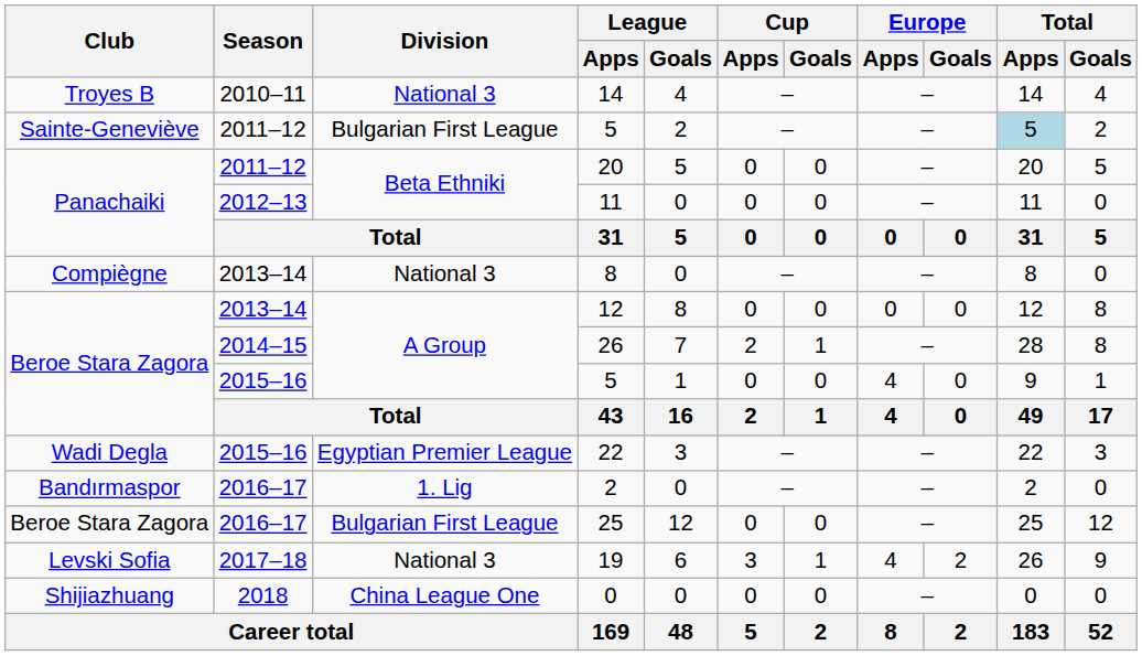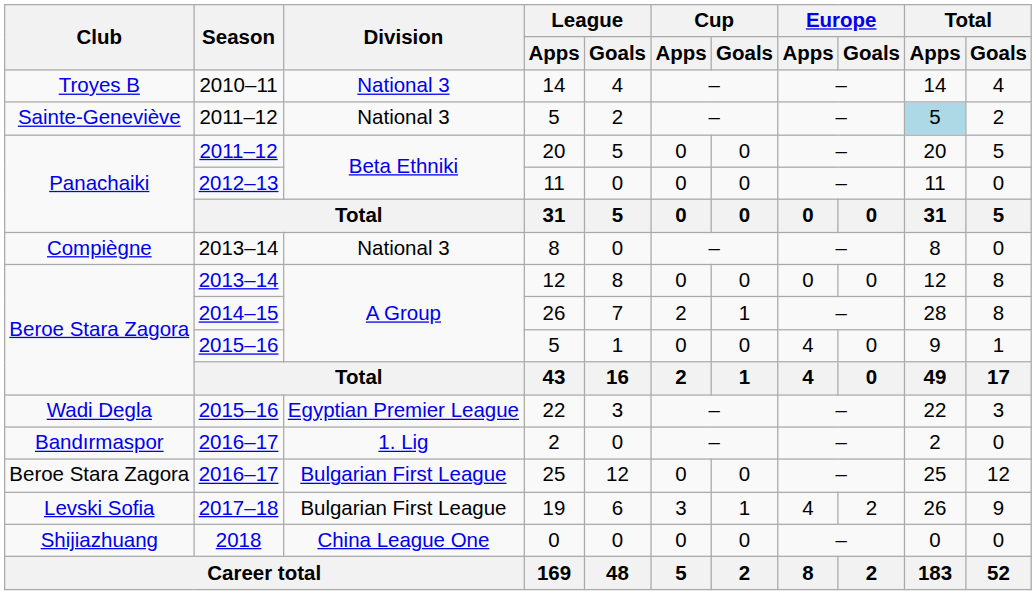 <table class="wikitable" style="text-align:center">
 <tr>
 <th rowspan="2">Club</th>
 <th rowspan="2">Season</th>
 <th rowspan="2">Division</th>
 <th colspan="2">League</th>
 <th colspan="2">Cup</th>
 <th colspan="2"><a href='#'>Europe</a></th>
 <th colspan="2">Total</th>
 </tr>
 <tr>
 <th>Apps</th>
 <th>Goals</th>
 <th>Apps</th>
 <th>Goals</th>
 <th>Apps</th>
 <th>Goals</th>
 <th>Apps</th>
 <th>Goals</th>
 </tr>
 <tr>
 <td><a href='#'>Troyes B</a></td>
 <td>2010–11</td>
 <td><a href='#'>National 3</a></td>
 <td>14</td>
 <td>4</td>
 <td colspan="2">–</td>
 <td colspan="2">–</td>
 <td>14</td>
 <td>4</td>
 </tr>
 <tr>
 <td><a href='#'>Sainte-Geneviève</a></td>
 <td>2011–12</td>
-<td>Bulgarian First League</td>
+<td>National 3</td>
 <td>5</td>
 <td>2</td>
 <td colspan="2">–</td>
 <td colspan="2">–</td>
 <td style="background: lightblue;">5</td>
 <td>2</td>
 </tr>
 <tr>
 <td rowspan="3"><a href='#'>Panachaiki</a></td>
 <td><a href='#'>2011–12</a></td>
 <td rowspan="2"><a href='#'>Beta Ethniki</a></td>
 <td>20</td>
 <td>5</td>
 <td>0</td>
 <td>0</td>
 <td colspan="2">–</td>
 <td>20</td>
 <td>5</td>
 </tr>
 <tr>
 <td><a href='#'>2012–13</a></td>
 <td>11</td>
 <td>0</td>
 <td>0</td>
 <td>0</td>
 <td colspan="2">–</td>
 <td>11</td>
 <td>0</td>
 </tr>
 <tr>
 <th colspan="2">Total</th>
 <th>31</th>
 <th>5</th>
 <th>0</th>
 <th>0</th>
 <th>0</th>
 <th>0</th>
 <th>31</th>
 <th>5</th>
 </tr>
 <tr>
 <td><a href='#'>Compiègne</a></td>
 <td>2013–14</td>
 <td>National 3</td>
 <td>8</td>
 <td>0</td>
 <td colspan="2">–</td>
 <td colspan="2">–</td>
 <td>8</td>
 <td>0</td>
 </tr>
 <tr>
 <td rowspan="4"><a href='#'>Beroe Stara Zagora</a></td>
 <td><a href='#'>2013–14</a></td>
 <td rowspan="3"><a href='#'>A Group</a></td>
 <td>12</td>
 <td>8</td>
 <td>0</td>
 <td>0</td>
 <td>0</td>
 <td>0</td>
 <td>12</td>
 <td>8</td>
 </tr>
 <tr>
 <td><a href='#'>2014–15</a></td>
 <td>26</td>
 <td>7</td>
 <td>2</td>
 <td>1</td>
 <td colspan="2">–</td>
 <td>28</td>
 <td>8</td>
 </tr>
 <tr>
 <td><a href='#'>2015–16</a></td>
 <td>5</td>
 <td>1</td>
 <td>0</td>
 <td>0</td>
 <td>4</td>
 <td>0</td>
 <td>9</td>
 <td>1</td>
 </tr>
 <tr>
 <th colspan="2">Total</th>
 <th>43</th>
 <th>16</th>
 <th>2</th>
 <th>1</th>
 <th>4</th>
 <th>0</th>
 <th>49</th>
 <th>17</th>
 </tr>
 <tr>
 <td><a href='#'>Wadi Degla</a></td>
 <td><a href='#'>2015–16</a></td>
 <td><a href='#'>Egyptian Premier League</a></td>
 <td>22</td>
 <td>3</td>
 <td colspan="2">–</td>
 <td colspan="2">–</td>
 <td>22</td>
 <td>3</td>
 </tr>
 <tr>
 <td><a href='#'>Bandırmaspor</a></td>
 <td><a href='#'>2016–17</a></td>
 <td><a href='#'>1. Lig</a></td>
 <td>2</td>
 <td>0</td>
 <td colspan="2">–</td>
 <td colspan="2">–</td>
 <td>2</td>
 <td>0</td>
 </tr>
 <tr>
 <td>Beroe Stara Zagora</td>
 <td><a href='#'>2016–17</a></td>
 <td><a href='#'>Bulgarian First League</a></td>
 <td>25</td>
 <td>12</td>
 <td>0</td>
 <td>0</td>
 <td colspan="2">–</td>
 <td>25</td>
 <td>12</td>
 </tr>
 <tr>
 <td><a href='#'>Levski Sofia</a></td>
 <td><a href='#'>2017–18</a></td>
-<td>National 3</td>
+<td>Bulgarian First League</td>
 <td>19</td>
 <td>6</td>
 <td>3</td>
 <td>1</td>
 <td>4</td>
 <td>2</td>
 <td>26</td>
 <td>9</td>
 </tr>
 <tr>
 <td><a href='#'>Shijiazhuang</a></td>
 <td><a href='#'>2018</a></td>
 <td><a href='#'>China League One</a></td>
 <td>0</td>
 <td>0</td>
 <td>0</td>
 <td>0</td>
 <td colspan="2">–</td>
 <td>0</td>
 <td>0</td>
 </tr>
 <tr>
 <th colspan="3">Career total</th>
 <th>169</th>
 <th>48</th>
 <th>5</th>
 <th>2</th>
 <th>8</th>
 <th>2</th>
 <th>183</th>
 <th>52</th>
 </tr>
 </table>
